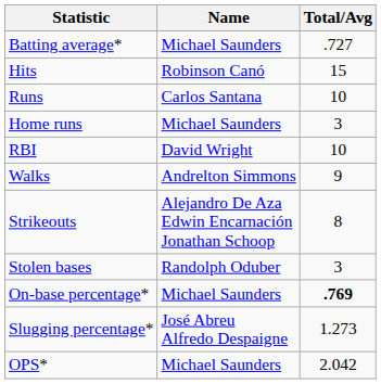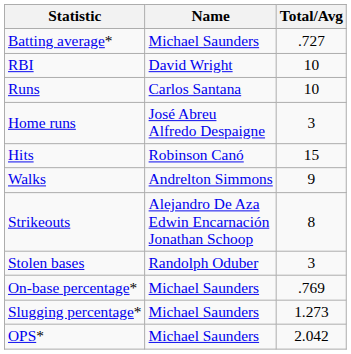 <table class=wikitable>
 <tr>
 <th>Statistic</th>
 <th>Name</th>
 <th>Total/Avg</th>
 </tr>
 <tr>
 <td><a href='#'>Batting average</a>*</td>
 <td> <a href='#'>Michael Saunders</a></td>
 <td align=center>.727</td>
 </tr>
 <tr>
-<td><a href='#'>Hits</a></td>
-<td> <a href='#'>Robinson Canó</a></td>
-<td align=center>15</td>
+<td><a href='#'>RBI</a></td>
+<td> <a href='#'>David Wright</a></td>
+<td align=center>10</td>
 </tr>
 <tr>
 <td><a href='#'>Runs</a></td>
 <td> <a href='#'>Carlos Santana</a></td>
 <td align=center>10</td>
 </tr>
 <tr>
 <td><a href='#'>Home runs</a></td>
-<td> <a href='#'>Michael Saunders</a></td>
+<td> <a href='#'>José Abreu</a><br> <a href='#'>Alfredo Despaigne</a></td>
 <td align=center>3</td>
 </tr>
 <tr>
-<td><a href='#'>RBI</a></td>
-<td> <a href='#'>David Wright</a></td>
-<td align=center>10</td>
+<td><a href='#'>Hits</a></td>
+<td> <a href='#'>Robinson Canó</a></td>
+<td align=center>15</td>
 </tr>
 <tr>
 <td><a href='#'>Walks</a></td>
 <td> <a href='#'>Andrelton Simmons</a></td>
 <td align=center>9</td>
 </tr>
 <tr>
 <td><a href='#'>Strikeouts</a></td>
 <td> <a href='#'>Alejandro De Aza</a><br> <a href='#'>Edwin Encarnación</a><br> <a href='#'>Jonathan Schoop</a></td>
 <td align=center>8</td>
 </tr>
 <tr>
 <td><a href='#'>Stolen bases</a></td>
 <td> <a href='#'>Randolph Oduber</a></td>
 <td align=center>3</td>
 </tr>
 <tr>
 <td><a href='#'>On-base percentage</a>*</td>
 <td> <a href='#'>Michael Saunders</a></td>
-<td align=center><strong>.769</strong></td>
+<td align=center>.769</td>
 </tr>
 <tr>
 <td><a href='#'>Slugging percentage</a>*</td>
-<td> <a href='#'>José Abreu</a><br> <a href='#'>Alfredo Despaigne</a></td>
+<td> <a href='#'>Michael Saunders</a></td>
 <td align=center>1.273</td>
 </tr>
 <tr>
 <td><a href='#'>OPS</a>*</td>
 <td> <a href='#'>Michael Saunders</a></td>
 <td align=center>2.042</td>
 </tr>
 </table>
